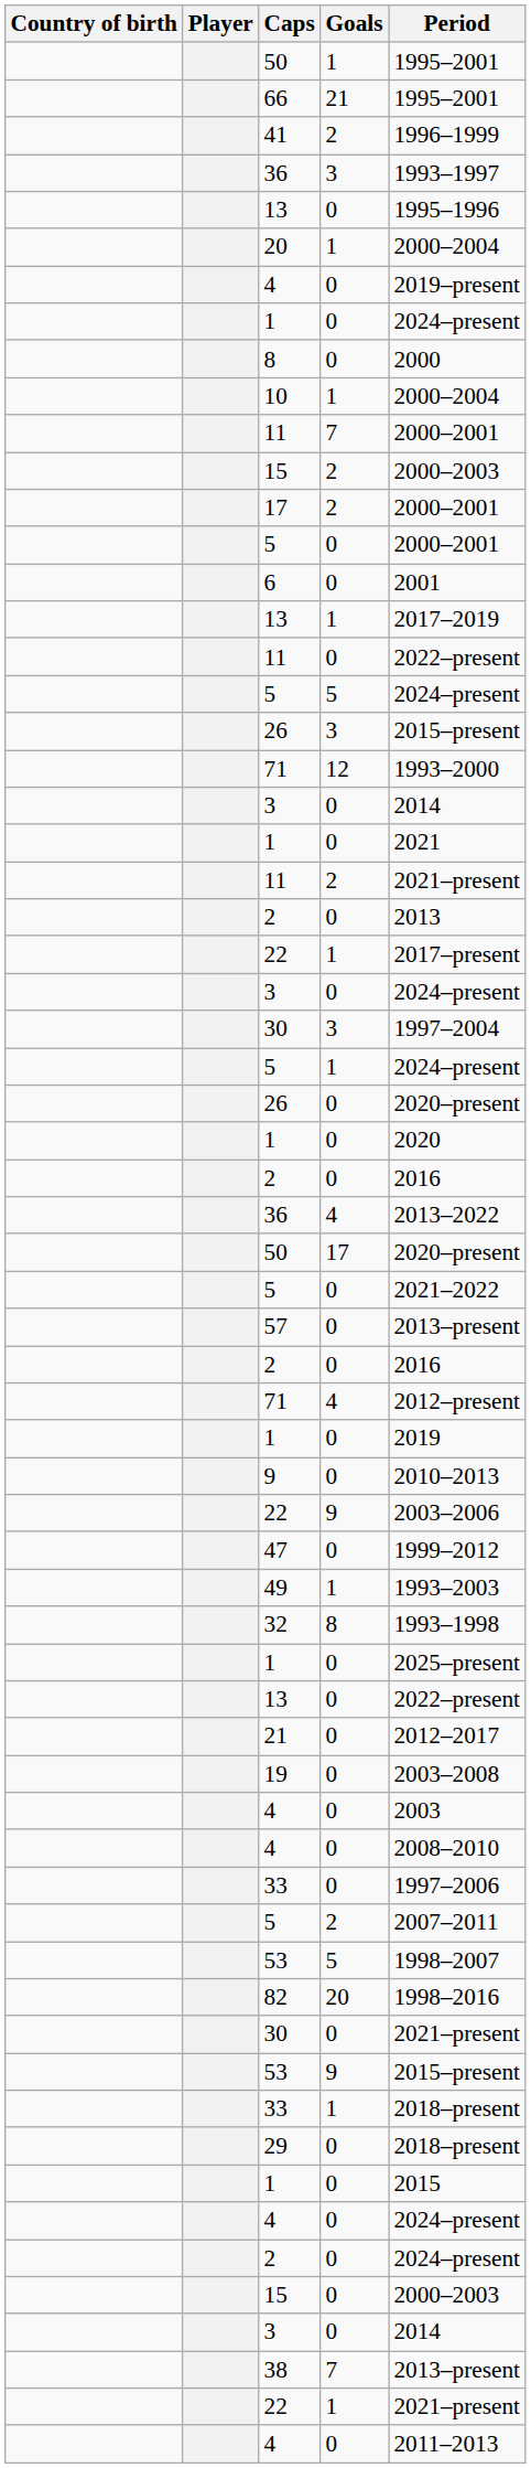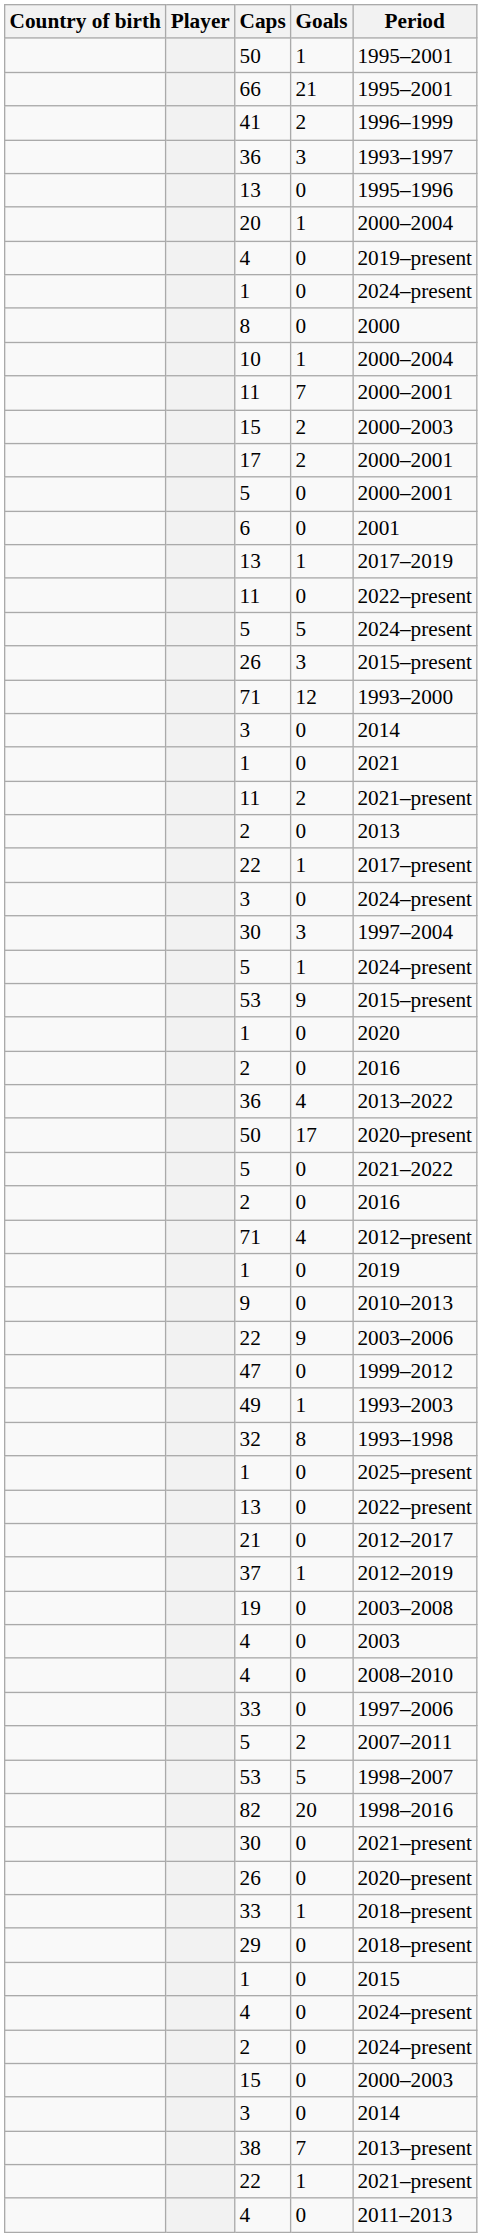 <table class="wikitable plainrowheaders sortable">
 <tr>
 <th scope=col>Country of birth</th>
 <th scope=col>Player</th>
 <th scope=col>Caps</th>
 <th scope=col>Goals</th>
 <th scope=col>Period</th>
 </tr>
 <tr>
 <td></td>
 <th scope=row></th>
 <td>50</td>
 <td>1</td>
 <td>1995–2001</td>
 </tr>
 <tr>
 <td></td>
 <th scope=row></th>
 <td>66</td>
 <td>21</td>
 <td>1995–2001</td>
 </tr>
 <tr>
 <td></td>
 <th scope=row></th>
 <td>41</td>
 <td>2</td>
 <td>1996–1999</td>
 </tr>
 <tr>
 <td></td>
 <th scope=row></th>
 <td>36</td>
 <td>3</td>
 <td>1993–1997</td>
 </tr>
 <tr>
 <td></td>
 <th scope=row></th>
 <td>13</td>
 <td>0</td>
 <td>1995–1996</td>
 </tr>
 <tr>
 <td></td>
 <th scope=row></th>
 <td>20</td>
 <td>1</td>
 <td>2000–2004</td>
 </tr>
 <tr>
 <td></td>
 <th scope=row></th>
 <td>4</td>
 <td>0</td>
 <td>2019–present</td>
 </tr>
 <tr>
 <td></td>
 <th scope=row></th>
 <td>1</td>
 <td>0</td>
 <td>2024–present</td>
 </tr>
 <tr>
 <td></td>
 <th scope=row></th>
 <td>8</td>
 <td>0</td>
 <td>2000</td>
 </tr>
 <tr>
 <td></td>
 <th scope=row></th>
 <td>10</td>
 <td>1</td>
 <td>2000–2004</td>
 </tr>
 <tr>
 <td></td>
 <th scope=row></th>
 <td>11</td>
 <td>7</td>
 <td>2000–2001</td>
 </tr>
 <tr>
 <td></td>
 <th scope=row></th>
 <td>15</td>
 <td>2</td>
 <td>2000–2003</td>
 </tr>
 <tr>
 <td></td>
 <th scope=row></th>
 <td>17</td>
 <td>2</td>
 <td>2000–2001</td>
 </tr>
 <tr>
 <td></td>
 <th scope=row></th>
 <td>5</td>
 <td>0</td>
 <td>2000–2001</td>
 </tr>
 <tr>
 <td></td>
 <th scope=row></th>
 <td>6</td>
 <td>0</td>
 <td>2001</td>
 </tr>
 <tr>
 <td></td>
 <th scope=row></th>
 <td>13</td>
 <td>1</td>
 <td>2017–2019</td>
 </tr>
 <tr>
 <td></td>
 <th scope=row></th>
 <td>11</td>
 <td>0</td>
 <td>2022–present</td>
 </tr>
 <tr>
 <td></td>
 <th scope=row></th>
 <td>5</td>
 <td>5</td>
 <td>2024–present</td>
 </tr>
 <tr>
 <td></td>
 <th scope=row></th>
 <td>26</td>
 <td>3</td>
 <td>2015–present</td>
 </tr>
 <tr>
 <td></td>
 <th scope=row></th>
 <td>71</td>
 <td>12</td>
 <td>1993–2000</td>
 </tr>
 <tr>
 <td></td>
 <th scope=row></th>
 <td>3</td>
 <td>0</td>
 <td>2014</td>
 </tr>
 <tr>
 <td></td>
 <th scope=row></th>
 <td>1</td>
 <td>0</td>
 <td>2021</td>
 </tr>
 <tr>
 <td></td>
 <th scope=row></th>
 <td>11</td>
 <td>2</td>
 <td>2021–present</td>
 </tr>
 <tr>
 <td></td>
 <th scope=row></th>
 <td>2</td>
 <td>0</td>
 <td>2013</td>
 </tr>
 <tr>
 <td></td>
 <th scope=row></th>
 <td>22</td>
 <td>1</td>
 <td>2017–present</td>
 </tr>
 <tr>
 <td></td>
 <th scope=row></th>
 <td>3</td>
 <td>0</td>
 <td>2024–present</td>
 </tr>
 <tr>
 <td></td>
 <th scope=row></th>
 <td>30</td>
 <td>3</td>
 <td>1997–2004</td>
 </tr>
 <tr>
 <td></td>
 <th scope=row></th>
 <td>5</td>
 <td>1</td>
 <td>2024–present</td>
 </tr>
 <tr>
 <td></td>
 <th scope=row></th>
-<td>26</td>
-<td>0</td>
-<td>2020–present</td>
+<td>53</td>
+<td>9</td>
+<td>2015–present</td>
 </tr>
 <tr>
 <td></td>
 <th scope=row></th>
 <td>1</td>
 <td>0</td>
 <td>2020</td>
 </tr>
 <tr>
 <td></td>
 <th scope=row></th>
 <td>2</td>
 <td>0</td>
 <td>2016</td>
 </tr>
 <tr>
 <td></td>
 <th scope=row></th>
 <td>36</td>
 <td>4</td>
 <td>2013–2022</td>
 </tr>
 <tr>
 <td></td>
 <th scope=row></th>
 <td>50</td>
 <td>17</td>
 <td>2020–present</td>
 </tr>
 <tr>
 <td></td>
 <th scope=row></th>
 <td>5</td>
 <td>0</td>
 <td>2021–2022</td>
-</tr>
-<tr>
-<td></td>
-<th scope=row></th>
-<td>57</td>
-<td>0</td>
-<td>2013–present</td>
 </tr>
 <tr>
 <td></td>
 <th scope=row></th>
 <td>2</td>
 <td>0</td>
 <td>2016</td>
 </tr>
 <tr>
 <td></td>
 <th scope=row></th>
 <td>71</td>
 <td>4</td>
 <td>2012–present</td>
 </tr>
 <tr>
 <td></td>
 <th scope=row></th>
 <td>1</td>
 <td>0</td>
 <td>2019</td>
 </tr>
 <tr>
 <td></td>
 <th scope=row></th>
 <td>9</td>
 <td>0</td>
 <td>2010–2013</td>
 </tr>
 <tr>
 <td></td>
 <th scope=row></th>
 <td>22</td>
 <td>9</td>
 <td>2003–2006</td>
 </tr>
 <tr>
 <td></td>
 <th scope=row></th>
 <td>47</td>
 <td>0</td>
 <td>1999–2012</td>
 </tr>
 <tr>
 <td></td>
 <th scope=row></th>
 <td>49</td>
 <td>1</td>
 <td>1993–2003</td>
 </tr>
 <tr>
 <td></td>
 <th scope=row></th>
 <td>32</td>
 <td>8</td>
 <td>1993–1998</td>
 </tr>
 <tr>
 <td></td>
 <th scope=row></th>
 <td>1</td>
 <td>0</td>
 <td>2025–present</td>
 </tr>
 <tr>
 <td></td>
 <th scope=row></th>
 <td>13</td>
 <td>0</td>
 <td>2022–present</td>
 </tr>
 <tr>
 <td></td>
 <th scope=row></th>
 <td>21</td>
 <td>0</td>
 <td>2012–2017</td>
 </tr>
 <tr>
 <td></td>
 <th scope=row></th>
+<td>37</td>
+<td>1</td>
+<td>2012–2019</td>
+</tr>
+<tr>
+<td></td>
+<th scope=row></th>
 <td>19</td>
 <td>0</td>
 <td>2003–2008</td>
 </tr>
 <tr>
 <td></td>
 <th scope=row></th>
 <td>4</td>
 <td>0</td>
 <td>2003</td>
 </tr>
 <tr>
 <td></td>
 <th scope=row></th>
 <td>4</td>
 <td>0</td>
 <td>2008–2010</td>
 </tr>
 <tr>
 <td></td>
 <th scope=row></th>
 <td>33</td>
 <td>0</td>
 <td>1997–2006</td>
 </tr>
 <tr>
 <td></td>
 <th scope=row></th>
 <td>5</td>
 <td>2</td>
 <td>2007–2011</td>
 </tr>
 <tr>
 <td></td>
 <th scope=row></th>
 <td>53</td>
 <td>5</td>
 <td>1998–2007</td>
 </tr>
 <tr>
 <td></td>
 <th scope=row></th>
 <td>82</td>
 <td>20</td>
 <td>1998–2016</td>
 </tr>
 <tr>
 <td></td>
 <th scope=row></th>
 <td>30</td>
 <td>0</td>
 <td>2021–present</td>
 </tr>
 <tr>
 <td></td>
 <th scope=row></th>
-<td>53</td>
-<td>9</td>
-<td>2015–present</td>
+<td>26</td>
+<td>0</td>
+<td>2020–present</td>
 </tr>
 <tr>
 <td></td>
 <th scope=row></th>
 <td>33</td>
 <td>1</td>
 <td>2018–present</td>
 </tr>
 <tr>
 <td></td>
 <th scope=row></th>
 <td>29</td>
 <td>0</td>
 <td>2018–present</td>
 </tr>
 <tr>
 <td></td>
 <th scope=row></th>
 <td>1</td>
 <td>0</td>
 <td>2015</td>
 </tr>
 <tr>
 <td></td>
 <th scope=row></th>
 <td>4</td>
 <td>0</td>
 <td>2024–present</td>
 </tr>
 <tr>
 <td></td>
 <th scope=row></th>
 <td>2</td>
 <td>0</td>
 <td>2024–present</td>
 </tr>
 <tr>
 <td></td>
 <th scope=row></th>
 <td>15</td>
 <td>0</td>
 <td>2000–2003</td>
 </tr>
 <tr>
 <td></td>
 <th scope=row></th>
 <td>3</td>
 <td>0</td>
 <td>2014</td>
 </tr>
 <tr>
 <td></td>
 <th scope=row></th>
 <td>38</td>
 <td>7</td>
 <td>2013–present</td>
 </tr>
 <tr>
 <td></td>
 <th scope=row></th>
 <td>22</td>
 <td>1</td>
 <td>2021–present</td>
 </tr>
 <tr>
 <td></td>
 <th scope=row></th>
 <td>4</td>
 <td>0</td>
 <td>2011–2013</td>
 </tr>
 </table>
